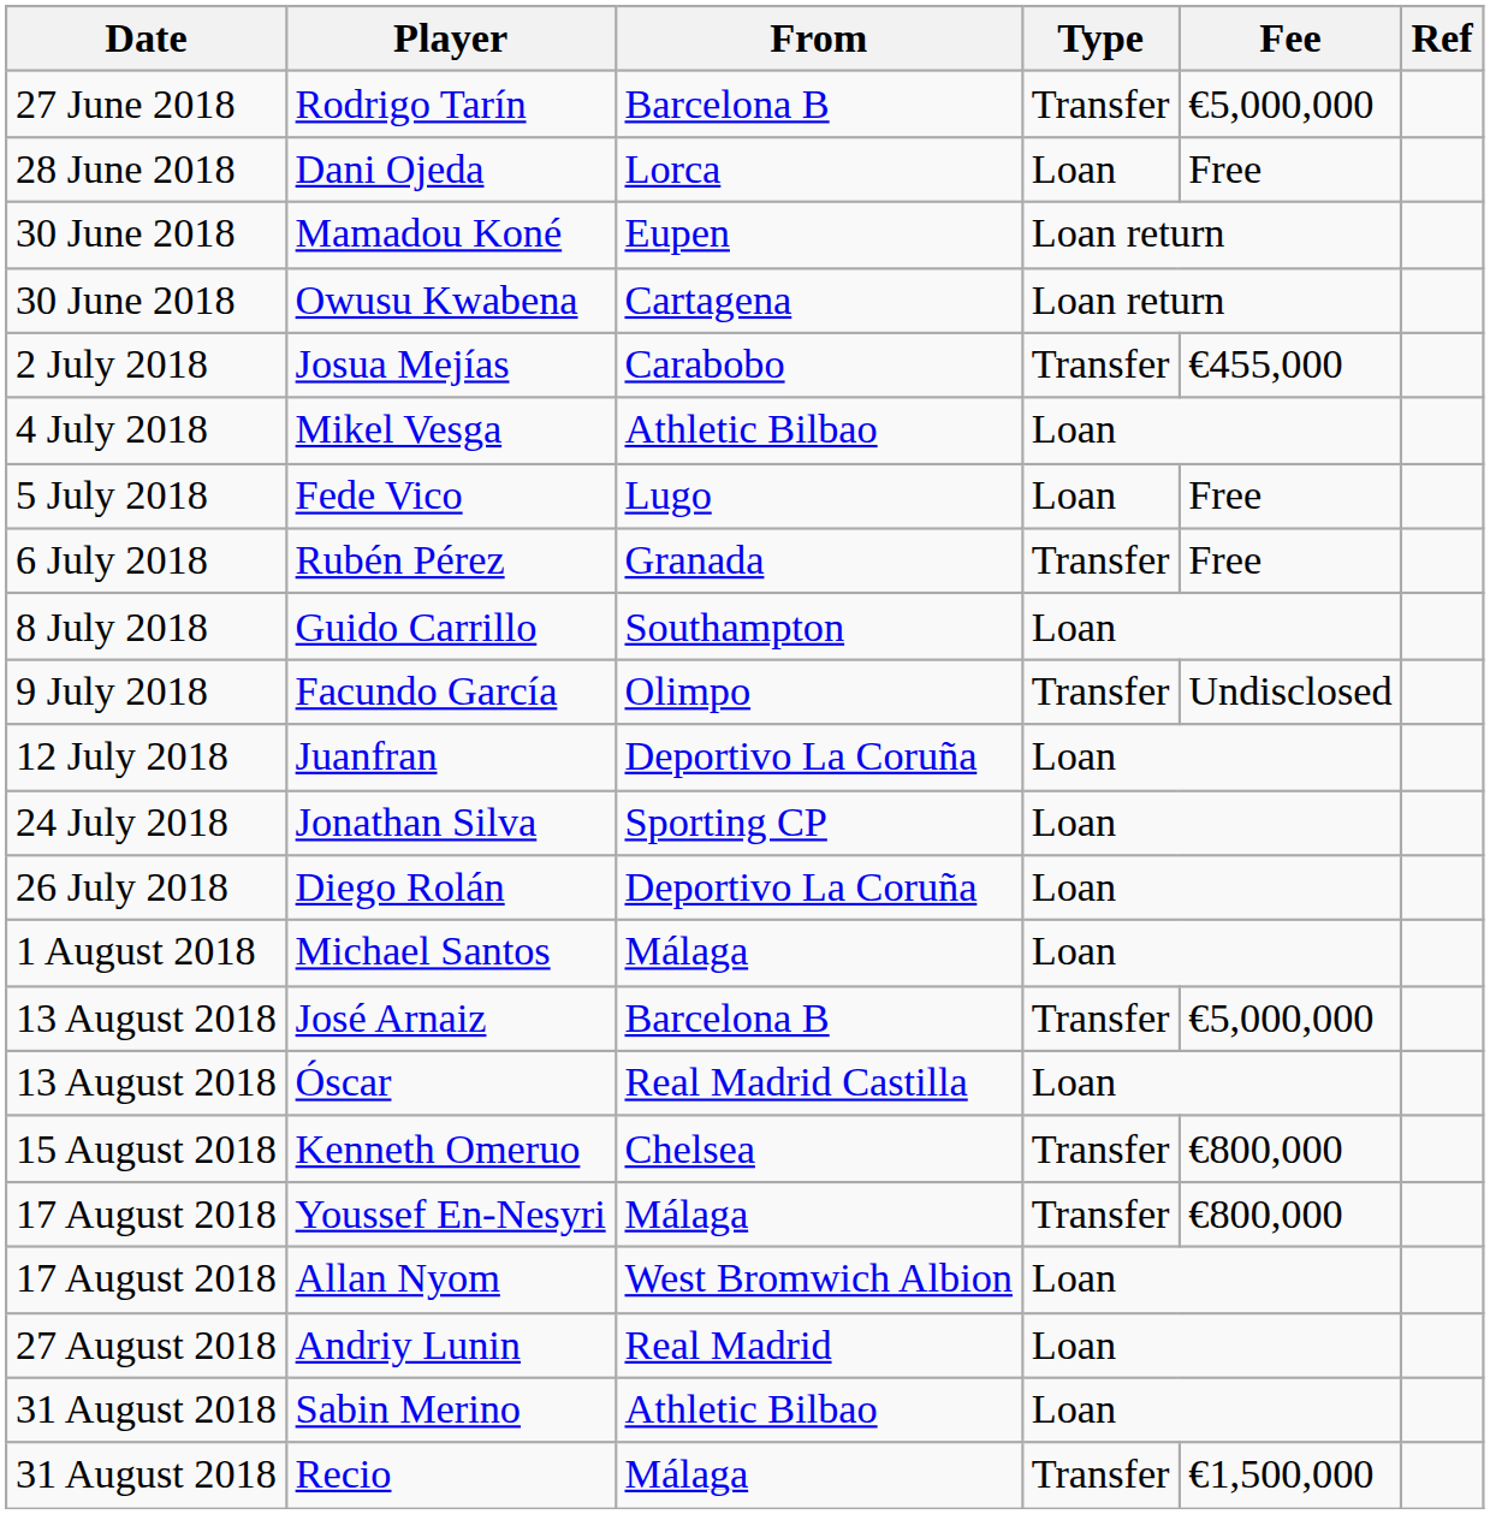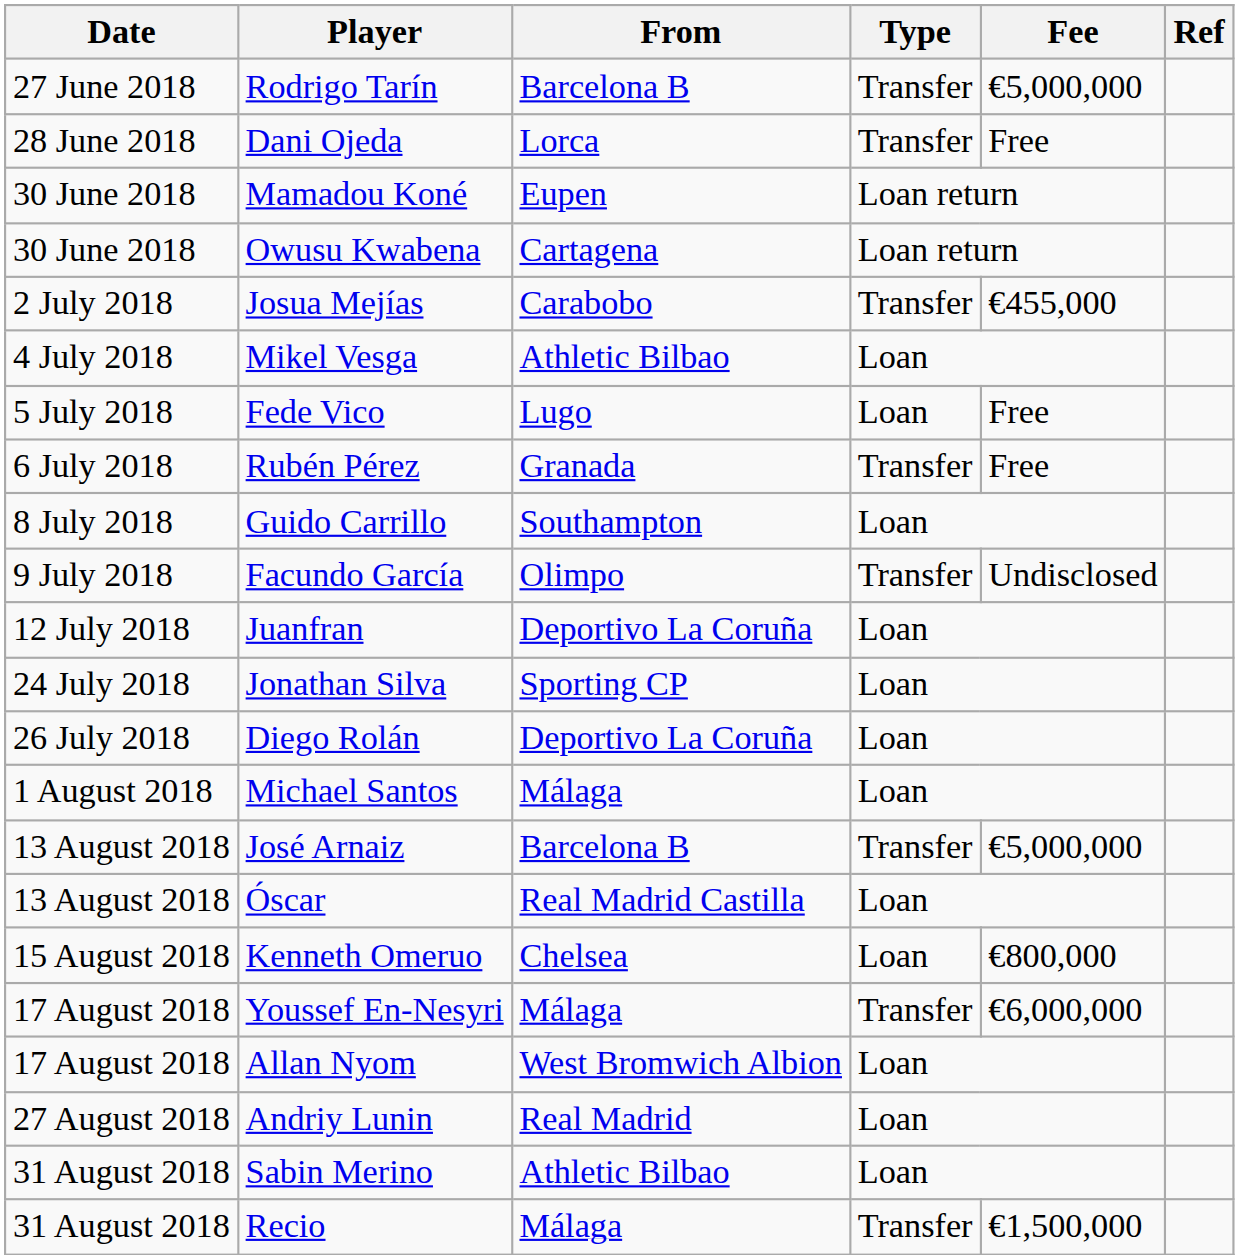 <table class="wikitable">
 <tr>
 <th>Date</th>
 <th>Player</th>
 <th>From</th>
 <th>Type</th>
 <th>Fee</th>
 <th>Ref</th>
 </tr>
 <tr>
 <td>27 June 2018</td>
 <td> <a href='#'>Rodrigo Tarín</a></td>
 <td> <a href='#'>Barcelona B</a></td>
 <td>Transfer</td>
 <td>€5,000,000</td>
 <td></td>
 </tr>
 <tr>
 <td>28 June 2018</td>
 <td> <a href='#'>Dani Ojeda</a></td>
 <td> <a href='#'>Lorca</a></td>
-<td>Loan</td>
+<td>Transfer</td>
 <td>Free</td>
 <td></td>
 </tr>
 <tr>
 <td>30 June 2018</td>
 <td> <a href='#'>Mamadou Koné</a></td>
 <td> <a href='#'>Eupen</a></td>
 <td colspan=2>Loan return</td>
 <td></td>
 </tr>
 <tr>
 <td>30 June 2018</td>
 <td> <a href='#'>Owusu Kwabena</a></td>
 <td> <a href='#'>Cartagena</a></td>
 <td colspan=2>Loan return</td>
 <td></td>
 </tr>
 <tr>
 <td>2 July 2018</td>
 <td> <a href='#'>Josua Mejías</a></td>
 <td> <a href='#'>Carabobo</a></td>
 <td>Transfer</td>
 <td>€455,000</td>
 <td></td>
 </tr>
 <tr>
 <td>4 July 2018</td>
 <td> <a href='#'>Mikel Vesga</a></td>
 <td> <a href='#'>Athletic Bilbao</a></td>
 <td colspan=2>Loan</td>
 <td></td>
 </tr>
 <tr>
 <td>5 July 2018</td>
 <td> <a href='#'>Fede Vico</a></td>
 <td> <a href='#'>Lugo</a></td>
 <td>Loan</td>
 <td>Free</td>
 <td></td>
 </tr>
 <tr>
 <td>6 July 2018</td>
 <td> <a href='#'>Rubén Pérez</a></td>
 <td> <a href='#'>Granada</a></td>
 <td>Transfer</td>
 <td>Free</td>
 <td></td>
 </tr>
 <tr>
 <td>8 July 2018</td>
 <td> <a href='#'>Guido Carrillo</a></td>
 <td> <a href='#'>Southampton</a></td>
 <td colspan=2>Loan</td>
 <td></td>
 </tr>
 <tr>
 <td>9 July 2018</td>
 <td> <a href='#'>Facundo García</a></td>
 <td> <a href='#'>Olimpo</a></td>
 <td>Transfer</td>
 <td>Undisclosed</td>
 <td></td>
 </tr>
 <tr>
 <td>12 July 2018</td>
 <td> <a href='#'>Juanfran</a></td>
 <td> <a href='#'>Deportivo La Coruña</a></td>
 <td colspan=2>Loan</td>
 <td></td>
 </tr>
 <tr>
 <td>24 July 2018</td>
 <td> <a href='#'>Jonathan Silva</a></td>
 <td> <a href='#'>Sporting CP</a></td>
 <td colspan=2>Loan</td>
 <td></td>
 </tr>
 <tr>
 <td>26 July 2018</td>
 <td> <a href='#'>Diego Rolán</a></td>
 <td> <a href='#'>Deportivo La Coruña</a></td>
 <td colspan=2>Loan</td>
 <td></td>
 </tr>
 <tr>
 <td>1 August 2018</td>
 <td> <a href='#'>Michael Santos</a></td>
 <td> <a href='#'>Málaga</a></td>
 <td colspan=2>Loan</td>
 <td></td>
 </tr>
 <tr>
 <td>13 August 2018</td>
 <td> <a href='#'>José Arnaiz</a></td>
 <td> <a href='#'>Barcelona B</a></td>
 <td>Transfer</td>
 <td>€5,000,000</td>
 <td></td>
 </tr>
 <tr>
 <td>13 August 2018</td>
 <td> <a href='#'>Óscar</a></td>
 <td> <a href='#'>Real Madrid Castilla</a></td>
 <td colspan=2>Loan</td>
 <td></td>
 </tr>
 <tr>
 <td>15 August 2018</td>
 <td> <a href='#'>Kenneth Omeruo</a></td>
 <td> <a href='#'>Chelsea</a></td>
-<td>Transfer</td>
+<td>Loan</td>
 <td>€800,000</td>
 <td></td>
 </tr>
 <tr>
 <td>17 August 2018</td>
 <td> <a href='#'>Youssef En-Nesyri</a></td>
 <td> <a href='#'>Málaga</a></td>
 <td>Transfer</td>
-<td>€800,000</td>
+<td>€6,000,000</td>
 <td></td>
 </tr>
 <tr>
 <td>17 August 2018</td>
 <td> <a href='#'>Allan Nyom</a></td>
 <td> <a href='#'>West Bromwich Albion</a></td>
 <td colspan=2>Loan</td>
 <td></td>
 </tr>
 <tr>
 <td>27 August 2018</td>
 <td> <a href='#'>Andriy Lunin</a></td>
 <td> <a href='#'>Real Madrid</a></td>
 <td colspan=2>Loan</td>
 <td></td>
 </tr>
 <tr>
 <td>31 August 2018</td>
 <td> <a href='#'>Sabin Merino</a></td>
 <td> <a href='#'>Athletic Bilbao</a></td>
 <td colspan=2>Loan</td>
 <td></td>
 </tr>
 <tr>
 <td>31 August 2018</td>
 <td> <a href='#'>Recio</a></td>
 <td> <a href='#'>Málaga</a></td>
 <td>Transfer</td>
 <td>€1,500,000</td>
 <td></td>
 </tr>
 <tr>
 </tr>
 </table>
